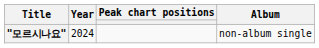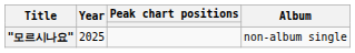 <table class="wikitable plainrowheaders" style="text-align:center">
 <tr>
 <th scope="col" rowspan="2">Title</th>
 <th scope="col" rowspan="2">Year</th>
 <th scope="col">Peak chart positions</th>
 <th scope="col" rowspan="2">Album</th>
 </tr>
 <tr>
 <th></th>
 </tr>
 <tr>
 <th scope="row">"모르시나요"</th>
-<td>2024</td>
+<td>2025</td>
 <td></td>
 <td>non-album single</td>
 </tr>
 </table>
